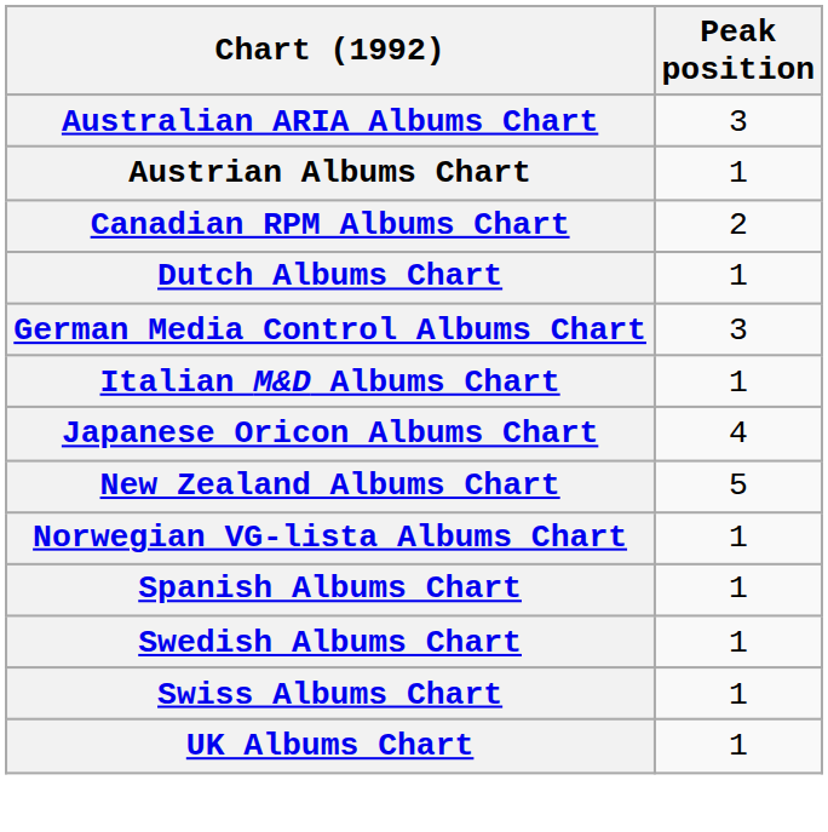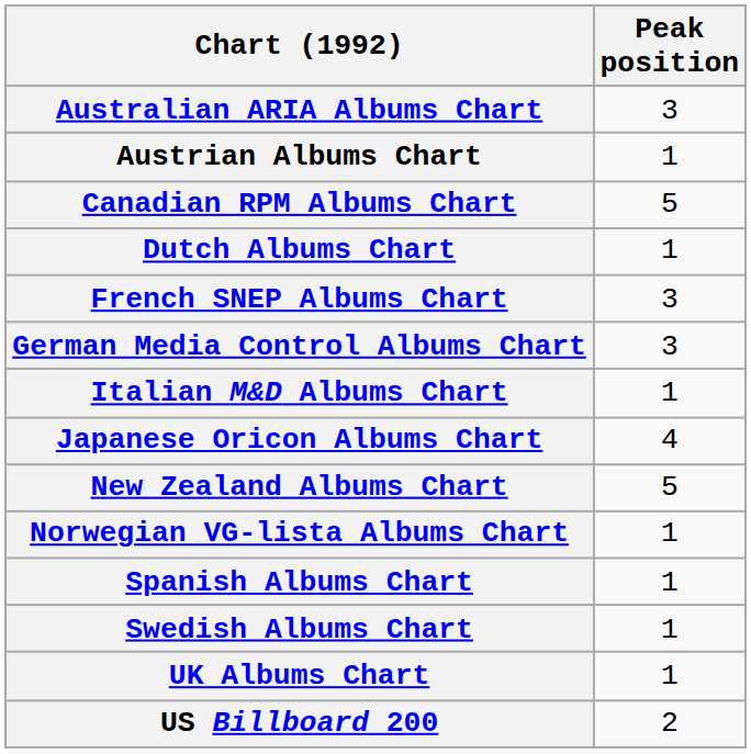 <table class="wikitable sortable plainrowheaders" style="text-align:center;">
 <tr>
 <th scope="col">Chart (1992)</th>
 <th scope="col">Peak<br>position</th>
 </tr>
 <tr>
 <th scope="row"><a href='#'>Australian ARIA Albums Chart</a></th>
 <td>3</td>
 </tr>
 <tr>
 <th scope="row">Austrian Albums Chart</th>
 <td>1</td>
 </tr>
 <tr>
 <th scope="row"><a href='#'>Canadian RPM Albums Chart</a></th>
-<td>2</td>
+<td>5</td>
 </tr>
 <tr>
 <th scope="row"><a href='#'>Dutch Albums Chart</a></th>
 <td>1</td>
+</tr>
+<tr>
+<th scope="row"><a href='#'>French SNEP Albums Chart</a></th>
+<td>3</td>
 </tr>
 <tr>
 <th scope="row"><a href='#'>German Media Control Albums Chart</a></th>
 <td>3</td>
 </tr>
 <tr>
 <th scope="row"><a href='#'>Italian <em>M&D</em> Albums Chart</a></th>
 <td>1</td>
 </tr>
 <tr>
 <th scope="row"><a href='#'>Japanese Oricon Albums Chart</a></th>
 <td>4</td>
 </tr>
 <tr>
 <th scope="row"><a href='#'>New Zealand Albums Chart</a></th>
 <td>5</td>
 </tr>
 <tr>
 <th scope="row"><a href='#'>Norwegian VG-lista Albums Chart</a></th>
 <td>1</td>
 </tr>
 <tr>
 <th scope="row"><a href='#'>Spanish Albums Chart</a></th>
 <td>1</td>
 </tr>
 <tr>
 <th scope="row"><a href='#'>Swedish Albums Chart</a></th>
 <td>1</td>
 </tr>
 <tr>
-<th scope="row"><a href='#'>Swiss Albums Chart</a></th>
+<th scope="row"><a href='#'>UK Albums Chart</a></th>
 <td>1</td>
 </tr>
 <tr>
-<th scope="row"><a href='#'>UK Albums Chart</a></th>
-<td>1</td>
+<th scope="row">US <a href='#'><em>Billboard</em> 200</a></th>
+<td>2</td>
 </tr>
 </table>
